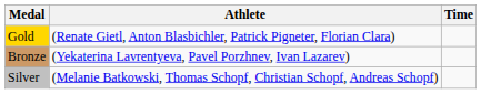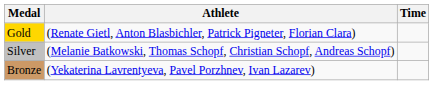 <table class="wikitable">
 <tr>
 <th>Medal</th>
 <th>Athlete</th>
 <th>Time</th>
 </tr>
 <tr>
 <td bgcolor="gold">Gold</td>
 <td> (<a href='#'>Renate Gietl</a>, <a href='#'>Anton Blasbichler</a>, <a href='#'>Patrick Pigneter</a>, <a href='#'>Florian Clara</a>)</td>
 <td></td>
 </tr>
 <tr>
+<td bgcolor="silver">Silver</td>
+<td> (<a href='#'>Melanie Batkowski</a>, <a href='#'>Thomas Schopf</a>, <a href='#'>Christian Schopf</a>, <a href='#'>Andreas Schopf</a>)</td>
+<td></td>
+</tr>
+<tr>
 <td bgcolor="CC9966">Bronze</td>
 <td> (<a href='#'>Yekaterina Lavrentyeva</a>, <a href='#'>Pavel Porzhnev</a>, <a href='#'>Ivan Lazarev</a>)</td>
 <td></td>
 </tr>
-<tr>
-<td bgcolor="silver">Silver</td>
-<td> (<a href='#'>Melanie Batkowski</a>, <a href='#'>Thomas Schopf</a>, <a href='#'>Christian Schopf</a>, <a href='#'>Andreas Schopf</a>)</td>
-<td></td>
-</tr>
 </table>
